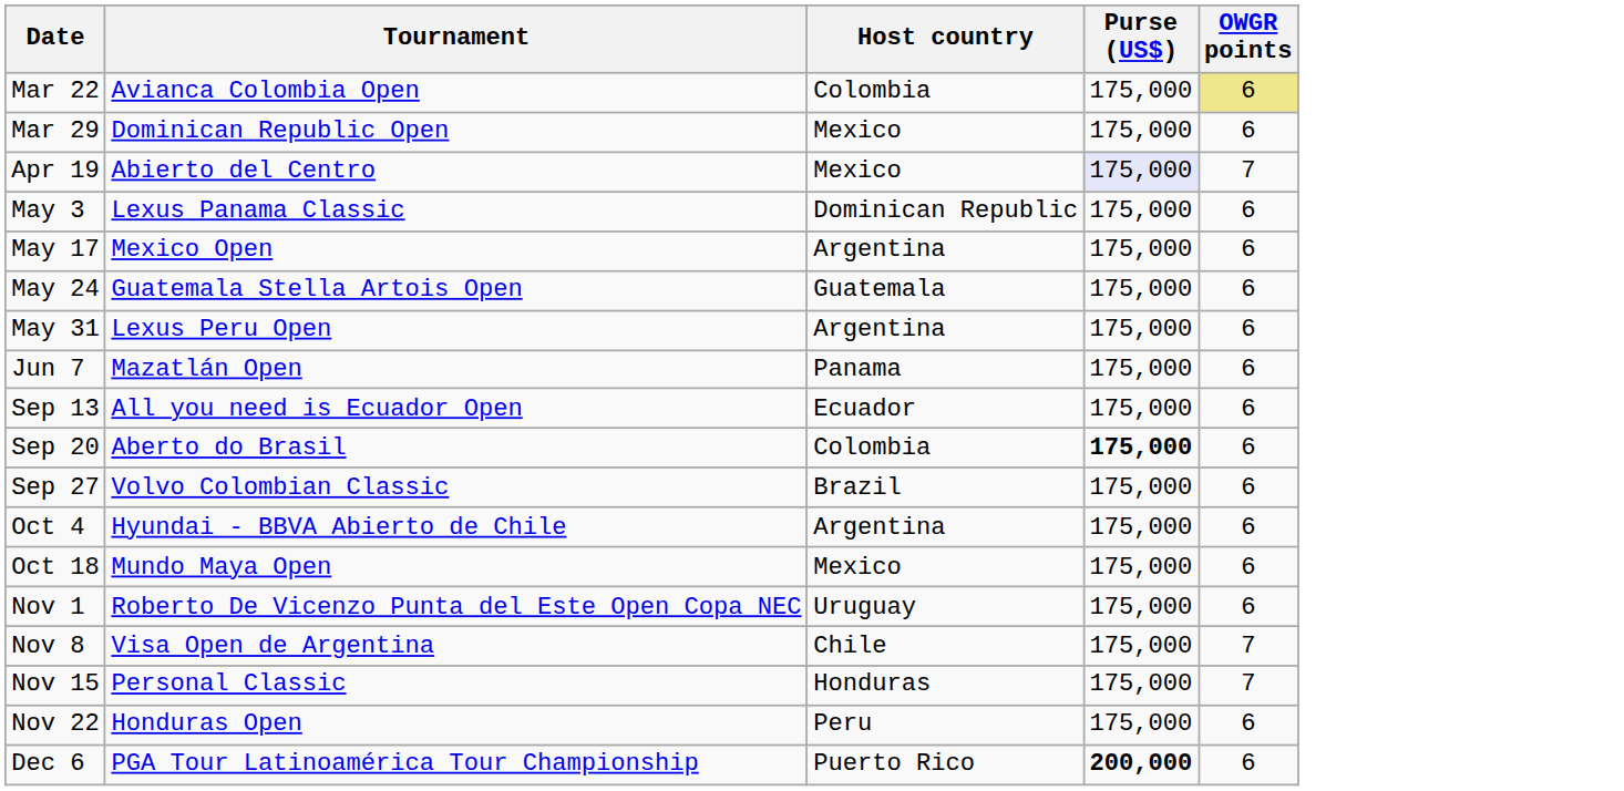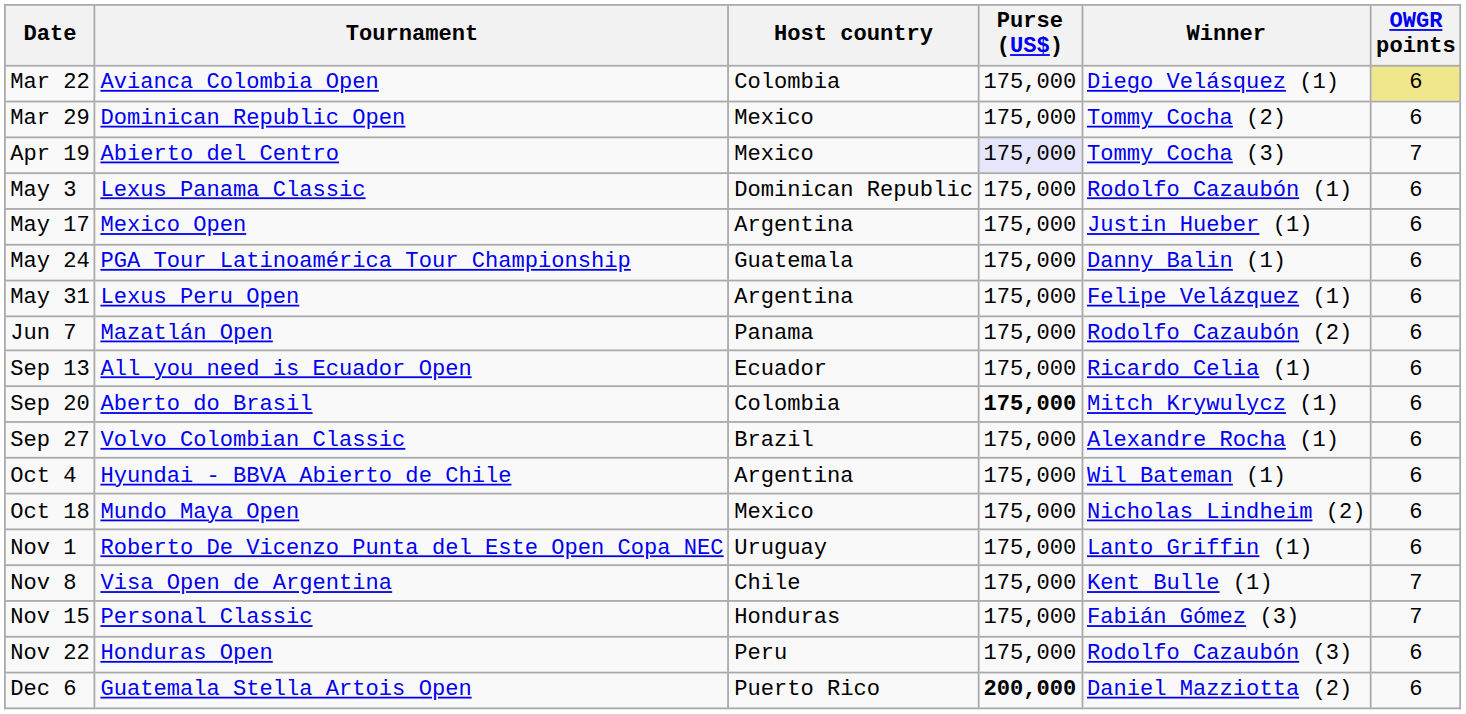 <table class="wikitable" style="font-size:95%;">
 <tr>
 <th>Date</th>
 <th>Tournament</th>
 <th>Host country</th>
 <th>Purse<br>(<a href='#'>US$</a>)</th>
+<th>Winner</th>
 <th><a href='#'>OWGR</a><br>points</th>
 </tr>
 <tr>
 <td>Mar 22</td>
 <td><a href='#'>Avianca Colombia Open</a></td>
 <td>Colombia</td>
 <td align=right>175,000</td>
+<td> <a href='#'>Diego Velásquez</a> (1)</td>
 <td align=center style="background: khaki;">6</td>
 </tr>
 <tr>
 <td>Mar 29</td>
 <td><a href='#'>Dominican Republic Open</a></td>
 <td>Mexico</td>
 <td align=right>175,000</td>
+<td> <a href='#'>Tommy Cocha</a> (2)</td>
 <td align=center>6</td>
 </tr>
 <tr>
 <td>Apr 19</td>
 <td><a href='#'>Abierto del Centro</a></td>
 <td>Mexico</td>
 <td align=right style="background: lavender;">175,000</td>
+<td> <a href='#'>Tommy Cocha</a> (3)</td>
 <td align=center>7</td>
 </tr>
 <tr>
 <td>May 3</td>
 <td><a href='#'>Lexus Panama Classic</a></td>
 <td>Dominican Republic</td>
 <td align=right>175,000</td>
+<td> <a href='#'>Rodolfo Cazaubón</a> (1)</td>
 <td align=center>6</td>
 </tr>
 <tr>
 <td>May 17</td>
 <td><a href='#'>Mexico Open</a></td>
 <td>Argentina</td>
 <td align=right>175,000</td>
+<td> <a href='#'>Justin Hueber</a> (1)</td>
 <td align=center>6</td>
 </tr>
 <tr>
 <td>May 24</td>
-<td><a href='#'>Guatemala Stella Artois Open</a></td>
+<td><a href='#'>PGA Tour Latinoamérica Tour Championship</a></td>
 <td>Guatemala</td>
 <td align=right>175,000</td>
+<td> <a href='#'>Danny Balin</a> (1)</td>
 <td align=center>6</td>
 </tr>
 <tr>
 <td>May 31</td>
 <td><a href='#'>Lexus Peru Open</a></td>
 <td>Argentina</td>
 <td align=right>175,000</td>
+<td> <a href='#'>Felipe Velázquez</a> (1)</td>
 <td align=center>6</td>
 </tr>
 <tr>
 <td>Jun 7</td>
 <td><a href='#'>Mazatlán Open</a></td>
 <td>Panama</td>
 <td align=right>175,000</td>
+<td> <a href='#'>Rodolfo Cazaubón</a> (2)</td>
 <td align=center>6</td>
 </tr>
 <tr>
 <td>Sep 13</td>
 <td><a href='#'>All you need is Ecuador Open</a></td>
 <td>Ecuador</td>
 <td align=right>175,000</td>
+<td> <a href='#'>Ricardo Celia</a> (1)</td>
 <td align=center>6</td>
 </tr>
 <tr>
 <td>Sep 20</td>
 <td><a href='#'>Aberto do Brasil</a></td>
 <td>Colombia</td>
 <td align=right><strong>175,000</strong></td>
+<td> <a href='#'>Mitch Krywulycz</a> (1)</td>
 <td align=center>6</td>
 </tr>
 <tr>
 <td>Sep 27</td>
 <td><a href='#'>Volvo Colombian Classic</a></td>
 <td>Brazil</td>
 <td align=right>175,000</td>
+<td> <a href='#'>Alexandre Rocha</a> (1)</td>
 <td align=center>6</td>
 </tr>
 <tr>
 <td>Oct 4</td>
 <td><a href='#'>Hyundai - BBVA Abierto de Chile</a></td>
 <td>Argentina</td>
 <td align=right>175,000</td>
+<td> <a href='#'>Wil Bateman</a> (1)</td>
 <td align=center>6</td>
 </tr>
 <tr>
 <td>Oct 18</td>
 <td><a href='#'>Mundo Maya Open</a></td>
 <td>Mexico</td>
 <td align=right>175,000</td>
+<td> <a href='#'>Nicholas Lindheim</a> (2)</td>
 <td align=center>6</td>
 </tr>
 <tr>
 <td>Nov 1</td>
 <td><a href='#'>Roberto De Vicenzo Punta del Este Open Copa NEC</a></td>
 <td>Uruguay</td>
 <td align=right>175,000</td>
+<td> <a href='#'>Lanto Griffin</a> (1)</td>
 <td align=center>6</td>
 </tr>
 <tr>
 <td>Nov 8</td>
 <td><a href='#'>Visa Open de Argentina</a></td>
 <td>Chile</td>
 <td align=right>175,000</td>
+<td> <a href='#'>Kent Bulle</a> (1)</td>
 <td align=center>7</td>
 </tr>
 <tr>
 <td>Nov 15</td>
 <td><a href='#'>Personal Classic</a></td>
 <td>Honduras</td>
 <td align=right>175,000</td>
+<td> <a href='#'>Fabián Gómez</a> (3)</td>
 <td align=center>7</td>
 </tr>
 <tr>
 <td>Nov 22</td>
 <td><a href='#'>Honduras Open</a></td>
 <td>Peru</td>
 <td align=right>175,000</td>
+<td> <a href='#'>Rodolfo Cazaubón</a> (3)</td>
 <td align=center>6</td>
 </tr>
 <tr>
 <td>Dec 6</td>
-<td><a href='#'>PGA Tour Latinoamérica Tour Championship</a></td>
+<td><a href='#'>Guatemala Stella Artois Open</a></td>
 <td>Puerto Rico</td>
 <td align=right><strong>200,000</strong></td>
+<td> <a href='#'>Daniel Mazziotta</a> (2)</td>
 <td align=center>6</td>
 </tr>
 </table>
